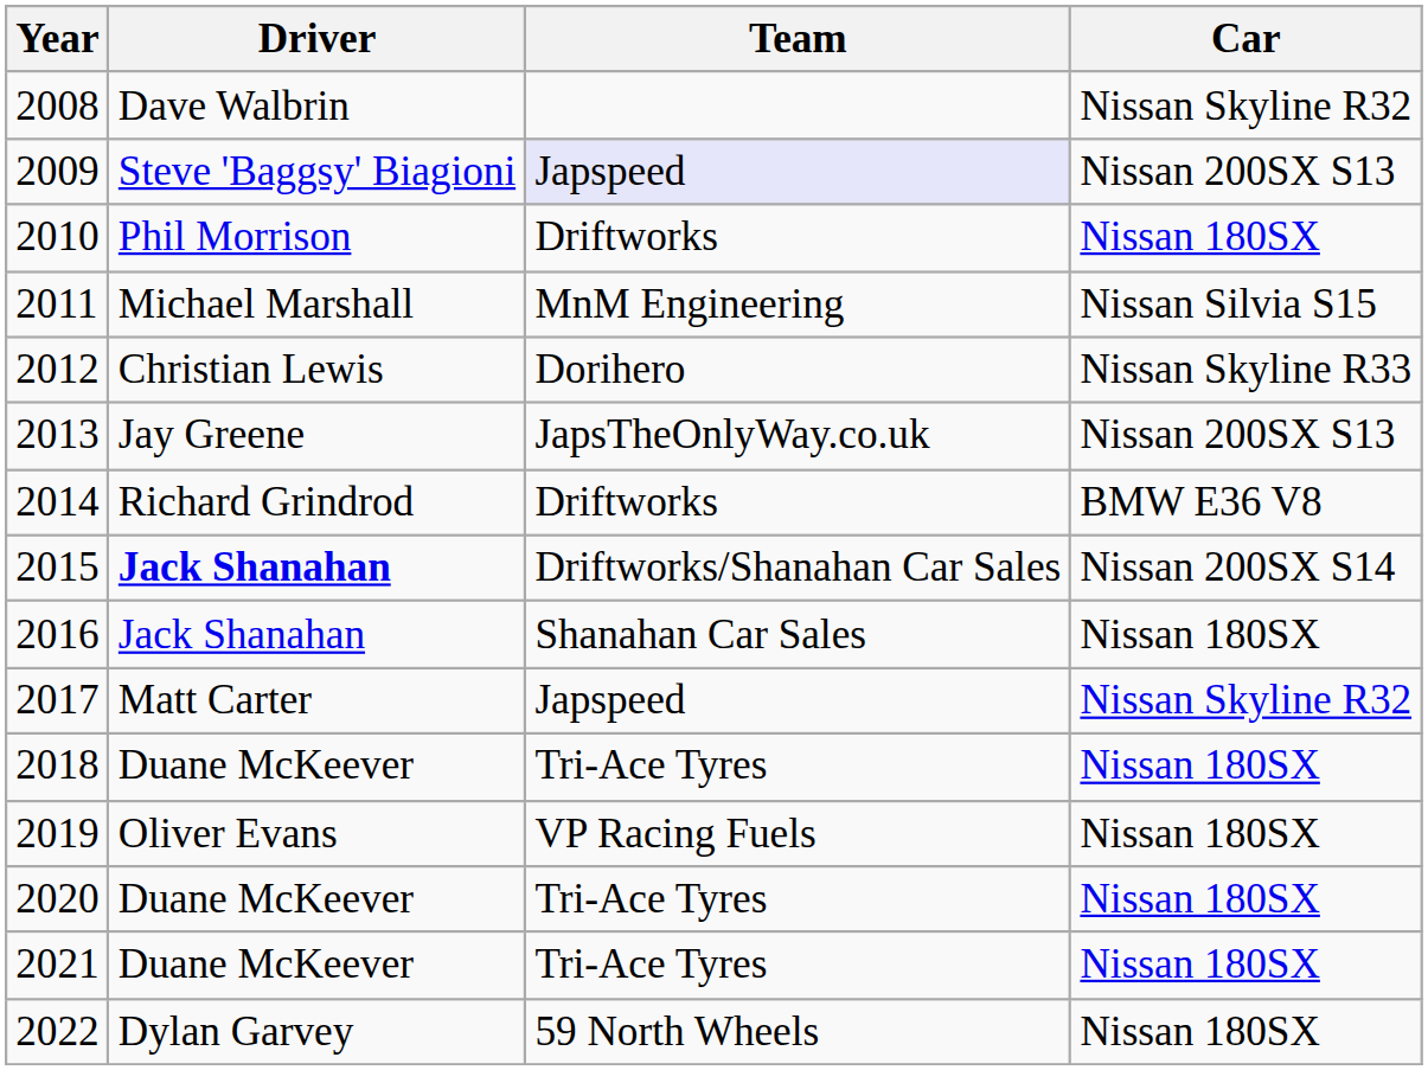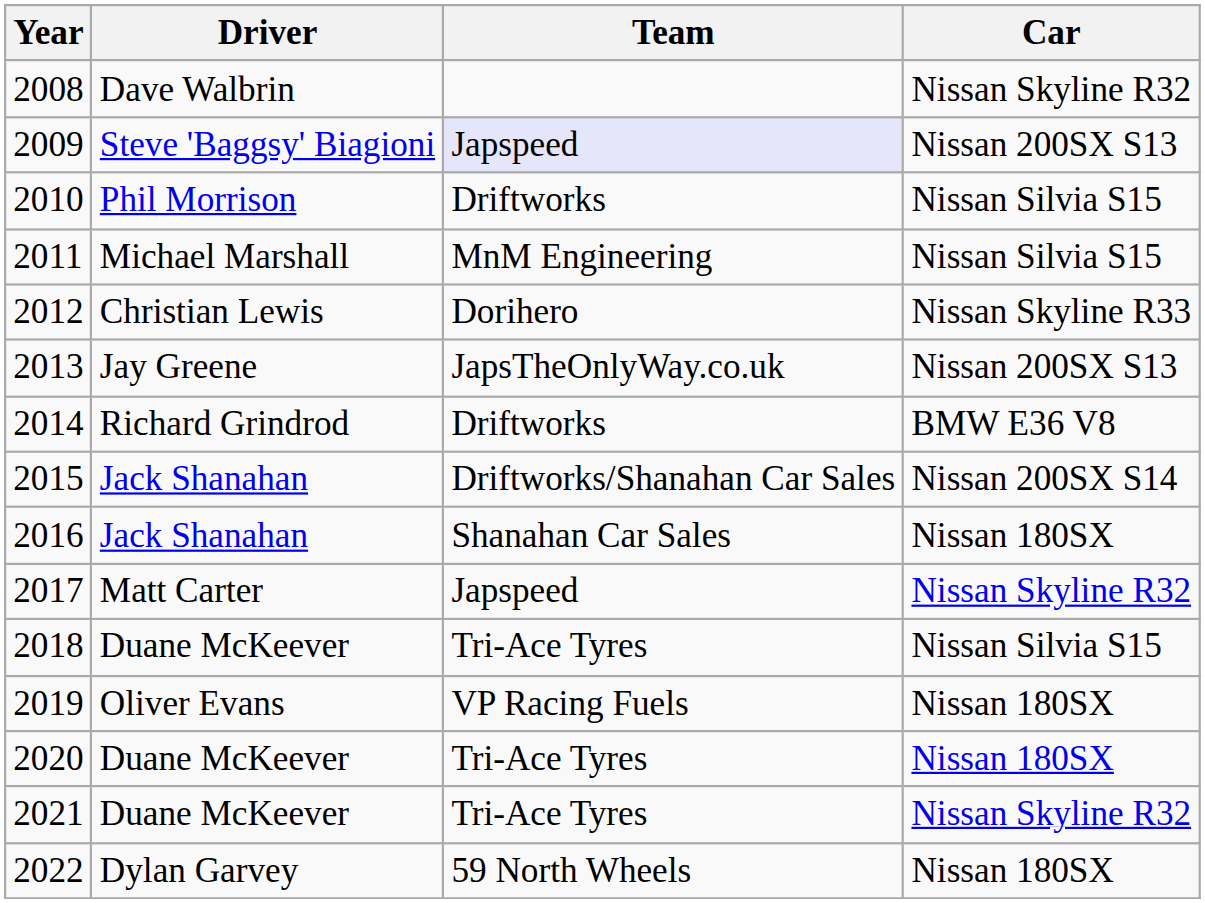 <table class="wikitable">
 <tr>
 <th>Year</th>
 <th>Driver</th>
 <th>Team</th>
 <th>Car</th>
 </tr>
 <tr>
 <td>2008</td>
 <td>Dave Walbrin</td>
 <td></td>
 <td>Nissan Skyline R32</td>
 </tr>
 <tr>
 <td>2009</td>
 <td><a href='#'>Steve 'Baggsy' Biagioni</a></td>
 <td style="background: lavender;">Japspeed</td>
 <td>Nissan 200SX S13</td>
 </tr>
 <tr>
 <td>2010</td>
 <td><a href='#'>Phil Morrison</a></td>
 <td>Driftworks</td>
-<td><a href='#'>Nissan 180SX</a></td>
+<td>Nissan Silvia S15</td>
 </tr>
 <tr>
 <td>2011</td>
 <td>Michael Marshall</td>
 <td>MnM Engineering</td>
 <td>Nissan Silvia S15</td>
 </tr>
 <tr>
 <td>2012</td>
 <td>Christian Lewis</td>
 <td>Dorihero</td>
 <td>Nissan Skyline R33</td>
 </tr>
 <tr>
 <td>2013</td>
 <td>Jay Greene</td>
 <td>JapsTheOnlyWay.co.uk</td>
 <td>Nissan 200SX S13</td>
 </tr>
 <tr>
 <td>2014</td>
 <td>Richard Grindrod</td>
 <td>Driftworks</td>
 <td>BMW E36 V8</td>
 </tr>
 <tr>
 <td>2015</td>
-<td><strong><a href='#'>Jack Shanahan</a></strong></td>
+<td><a href='#'>Jack Shanahan</a></td>
 <td>Driftworks/Shanahan Car Sales</td>
 <td>Nissan 200SX S14</td>
 </tr>
 <tr>
 <td>2016</td>
 <td><a href='#'>Jack Shanahan</a></td>
 <td>Shanahan Car Sales</td>
 <td>Nissan 180SX</td>
 </tr>
 <tr>
 <td>2017</td>
 <td>Matt Carter</td>
 <td>Japspeed</td>
 <td><a href='#'>Nissan Skyline R32</a></td>
 </tr>
 <tr>
 <td>2018</td>
 <td>Duane McKeever</td>
 <td>Tri-Ace Tyres</td>
-<td><a href='#'>Nissan 180SX</a></td>
+<td>Nissan Silvia S15</td>
 </tr>
 <tr>
 <td>2019</td>
 <td>Oliver Evans</td>
 <td>VP Racing Fuels</td>
 <td>Nissan 180SX</td>
 </tr>
 <tr>
 <td>2020</td>
 <td>Duane McKeever</td>
 <td>Tri-Ace Tyres</td>
 <td><a href='#'>Nissan 180SX</a></td>
 </tr>
 <tr>
 <td>2021</td>
 <td>Duane McKeever</td>
 <td>Tri-Ace Tyres</td>
-<td><a href='#'>Nissan 180SX</a></td>
+<td><a href='#'>Nissan Skyline R32</a></td>
 </tr>
 <tr>
 <td>2022</td>
 <td>Dylan Garvey</td>
 <td>59 North Wheels</td>
 <td>Nissan 180SX</td>
 </tr>
 </table>
